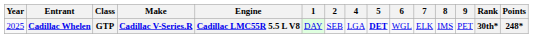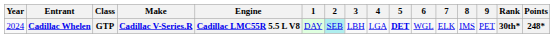 <table class="wikitable" style="text-align:center; font-size:85%">
 <tr>
 <th>Year</th>
 <th>Entrant</th>
 <th>Class</th>
 <th>Make</th>
 <th>Engine</th>
 <th>1</th>
 <th>2</th>
+<th>3</th>
 <th>4</th>
 <th>5</th>
 <th>6</th>
 <th>7</th>
 <th>8</th>
 <th>9</th>
 <th>Rank</th>
 <th>Points</th>
 </tr>
 <tr>
-<td><a href='#'>2025</a></td>
+<td><a href='#'>2024</a></td>
 <th><a href='#'>Cadillac Whelen</a></th>
 <th>GTP</th>
 <th><a href='#'>Cadillac V-Series.R</a></th>
 <th><a href='#'>Cadillac LMC55R</a> 5.5 L V8</th>
 <td style="background:#DFFFDF;"><a href='#'>DAY</a><br></td>
-<td><a href='#'>SEB</a></td>
+<td style="background: paleturquoise;"><a href='#'>SEB</a></td>
+<td><a href='#'>LBH</a></td>
 <td><a href='#'>LGA</a></td>
 <td><strong><a href='#'>DET</a></strong></td>
 <td><a href='#'>WGL</a></td>
 <td><a href='#'>ELK</a></td>
 <td><a href='#'>IMS</a></td>
 <td><a href='#'>PET</a></td>
 <th>30th*</th>
 <th>248*</th>
 </tr>
 </table>
